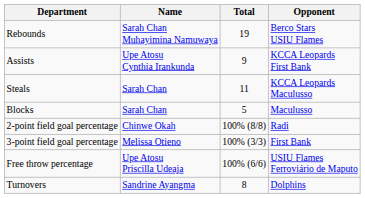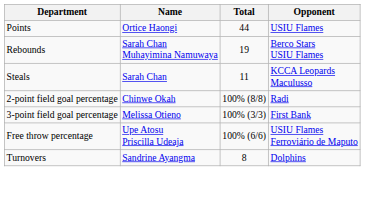 <table class=wikitable style="font-size:90%;">
 <tr>
 <th>Department</th>
 <th>Name</th>
 <th>Total</th>
 <th>Opponent</th>
 </tr>
 <tr>
+<td>Points</td>
+<td> <a href='#'>Ortice Haongi</a></td>
+<td align=center>44</td>
+<td> <a href='#'>USIU Flames</a></td>
+</tr>
+<tr>
 <td>Rebounds</td>
 <td> <a href='#'>Sarah Chan</a><br> <a href='#'>Muhayimina Namuwaya</a></td>
 <td align=center>19</td>
 <td> <a href='#'>Berco Stars</a><br> <a href='#'>USIU Flames</a></td>
 </tr>
 <tr>
-<td>Assists</td>
-<td> <a href='#'>Upe Atosu</a><br> <a href='#'>Cynthia Irankunda</a></td>
-<td align=center>9</td>
-<td> <a href='#'>KCCA Leopards</a><br> <a href='#'>First Bank</a></td>
-</tr>
-<tr>
 <td>Steals</td>
 <td> <a href='#'>Sarah Chan</a></td>
 <td align=center>11</td>
 <td> <a href='#'>KCCA Leopards</a><br> <a href='#'>Maculusso</a></td>
-</tr>
-<tr>
-<td>Blocks</td>
-<td> <a href='#'>Sarah Chan</a></td>
-<td align=center>5</td>
-<td> <a href='#'>Maculusso</a></td>
 </tr>
 <tr>
 <td>2-point field goal percentage</td>
 <td> <a href='#'>Chinwe Okah</a></td>
 <td align=center>100% (8/8)</td>
 <td> <a href='#'>Radi</a></td>
 </tr>
 <tr>
 <td>3-point field goal percentage</td>
 <td> <a href='#'>Melissa Otieno</a></td>
 <td align=center>100% (3/3)</td>
 <td> <a href='#'>First Bank</a></td>
 </tr>
 <tr>
 <td>Free throw percentage</td>
 <td> <a href='#'>Upe Atosu</a><br> <a href='#'>Priscilla Udeaja</a></td>
 <td align=center>100% (6/6)</td>
 <td> <a href='#'>USIU Flames</a><br> <a href='#'>Ferroviário de Maputo</a></td>
 </tr>
 <tr>
 <td>Turnovers</td>
 <td> <a href='#'>Sandrine Ayangma</a></td>
 <td align=center>8</td>
 <td> <a href='#'>Dolphins</a></td>
 </tr>
 </table>
